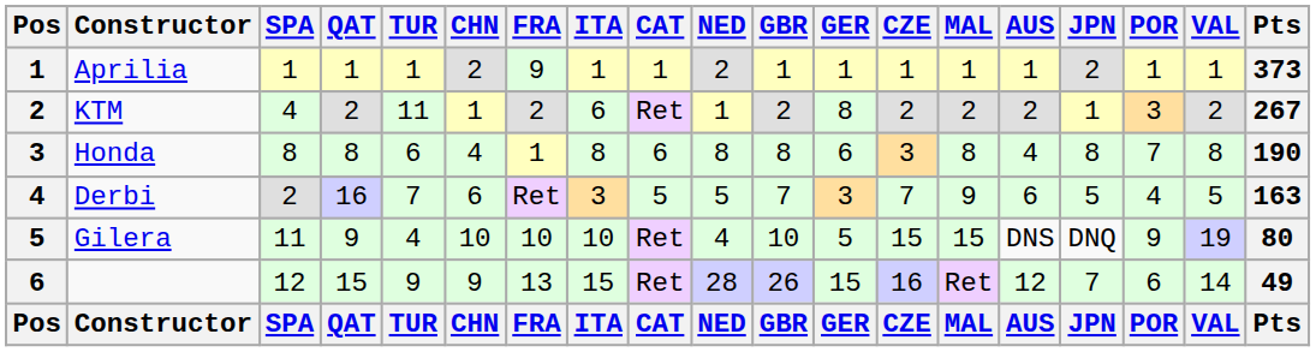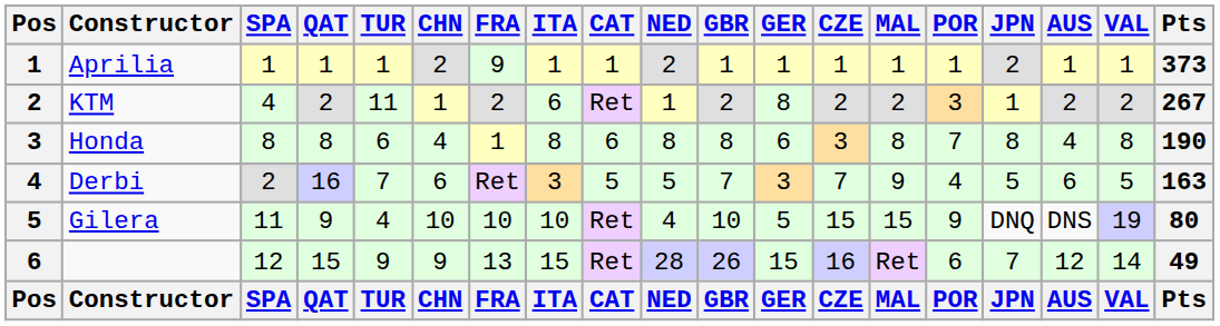 <table class="wikitable" style="font-size:85%; text-align:center">
 <tr valign="top">
 <th valign="middle" scope="col">Pos</th>
 <th valign="middle" scope="col">Constructor</th>
 <th><a href='#'>SPA</a><br></th>
 <th><a href='#'>QAT</a><br></th>
 <th><a href='#'>TUR</a><br></th>
 <th><a href='#'>CHN</a><br></th>
 <th><a href='#'>FRA</a><br></th>
 <th><a href='#'>ITA</a><br></th>
 <th><a href='#'>CAT</a><br></th>
 <th><a href='#'>NED</a><br></th>
 <th><a href='#'>GBR</a><br></th>
 <th><a href='#'>GER</a><br></th>
 <th><a href='#'>CZE</a><br></th>
 <th><a href='#'>MAL</a><br></th>
+<th><a href='#'>POR</a><br></th>
+<th><a href='#'>JPN</a><br></th>
 <th><a href='#'>AUS</a><br></th>
-<th><a href='#'>JPN</a><br></th>
-<th><a href='#'>POR</a><br></th>
 <th><a href='#'>VAL</a><br></th>
 <th valign="middle">Pts</th>
 </tr>
 <tr>
 <th>1</th>
 <td align="left"> <a href='#'>Aprilia</a></td>
 <td style="background:#ffffbf;">1</td>
 <td style="background:#ffffbf;">1</td>
 <td style="background:#ffffbf;">1</td>
 <td style="background:#dfdfdf;">2</td>
 <td style="background:#dfffdf;">9</td>
 <td style="background:#ffffbf;">1</td>
 <td style="background:#ffffbf;">1</td>
 <td style="background:#dfdfdf;">2</td>
 <td style="background:#ffffbf;">1</td>
 <td style="background:#ffffbf;">1</td>
 <td style="background:#ffffbf;">1</td>
 <td style="background:#ffffbf;">1</td>
 <td style="background:#ffffbf;">1</td>
 <td style="background:#dfdfdf;">2</td>
 <td style="background:#ffffbf;">1</td>
 <td style="background:#ffffbf;">1</td>
 <th>373</th>
 </tr>
 <tr>
 <th>2</th>
 <td align="left"> <a href='#'>KTM</a></td>
 <td style="background:#dfffdf;">4</td>
 <td style="background:#dfdfdf;">2</td>
 <td style="background:#dfffdf;">11</td>
 <td style="background:#ffffbf;">1</td>
 <td style="background:#dfdfdf;">2</td>
 <td style="background:#dfffdf;">6</td>
 <td style="background:#efcfff;">Ret</td>
 <td style="background:#ffffbf;">1</td>
 <td style="background:#dfdfdf;">2</td>
 <td style="background:#dfffdf;">8</td>
 <td style="background:#dfdfdf;">2</td>
 <td style="background:#dfdfdf;">2</td>
+<td style="background:#ffdf9f;">3</td>
+<td style="background:#ffffbf;">1</td>
 <td style="background:#dfdfdf;">2</td>
-<td style="background:#ffffbf;">1</td>
-<td style="background:#ffdf9f;">3</td>
 <td style="background:#dfdfdf;">2</td>
 <th>267</th>
 </tr>
 <tr>
 <th>3</th>
 <td align="left"> <a href='#'>Honda</a></td>
 <td style="background:#dfffdf;">8</td>
 <td style="background:#dfffdf;">8</td>
 <td style="background:#dfffdf;">6</td>
 <td style="background:#dfffdf;">4</td>
 <td style="background:#ffffbf;">1</td>
 <td style="background:#dfffdf;">8</td>
 <td style="background:#dfffdf;">6</td>
 <td style="background:#dfffdf;">8</td>
 <td style="background:#dfffdf;">8</td>
 <td style="background:#dfffdf;">6</td>
 <td style="background:#ffdf9f;">3</td>
 <td style="background:#dfffdf;">8</td>
+<td style="background:#dfffdf;">7</td>
+<td style="background:#dfffdf;">8</td>
 <td style="background:#dfffdf;">4</td>
-<td style="background:#dfffdf;">8</td>
-<td style="background:#dfffdf;">7</td>
 <td style="background:#dfffdf;">8</td>
 <th>190</th>
 </tr>
 <tr>
 <th>4</th>
 <td align="left"> <a href='#'>Derbi</a></td>
 <td style="background:#dfdfdf;">2</td>
 <td style="background:#cfcfff;">16</td>
 <td style="background:#dfffdf;">7</td>
 <td style="background:#dfffdf;">6</td>
 <td style="background:#efcfff;">Ret</td>
 <td style="background:#ffdf9f;">3</td>
 <td style="background:#dfffdf;">5</td>
 <td style="background:#dfffdf;">5</td>
 <td style="background:#dfffdf;">7</td>
 <td style="background:#ffdf9f;">3</td>
 <td style="background:#dfffdf;">7</td>
 <td style="background:#dfffdf;">9</td>
+<td style="background:#dfffdf;">4</td>
+<td style="background:#dfffdf;">5</td>
 <td style="background:#dfffdf;">6</td>
-<td style="background:#dfffdf;">5</td>
-<td style="background:#dfffdf;">4</td>
 <td style="background:#dfffdf;">5</td>
 <th>163</th>
 </tr>
 <tr>
 <th>5</th>
 <td align="left"> <a href='#'>Gilera</a></td>
 <td style="background:#dfffdf;">11</td>
 <td style="background:#dfffdf;">9</td>
 <td style="background:#dfffdf;">4</td>
 <td style="background:#dfffdf;">10</td>
 <td style="background:#dfffdf;">10</td>
 <td style="background:#dfffdf;">10</td>
 <td style="background:#efcfff;">Ret</td>
 <td style="background:#dfffdf;">4</td>
 <td style="background:#dfffdf;">10</td>
 <td style="background:#dfffdf;">5</td>
 <td style="background:#dfffdf;">15</td>
 <td style="background:#dfffdf;">15</td>
+<td style="background:#dfffdf;">9</td>
+<td>DNQ</td>
 <td>DNS</td>
-<td>DNQ</td>
-<td style="background:#dfffdf;">9</td>
 <td style="background:#cfcfff;">19</td>
 <th>80</th>
 </tr>
 <tr>
 <th>6</th>
 <td align="left"></td>
 <td style="background:#dfffdf;">12</td>
 <td style="background:#dfffdf;">15</td>
 <td style="background:#dfffdf;">9</td>
 <td style="background:#dfffdf;">9</td>
 <td style="background:#dfffdf;">13</td>
 <td style="background:#dfffdf;">15</td>
 <td style="background:#efcfff;">Ret</td>
 <td style="background:#cfcfff;">28</td>
 <td style="background:#cfcfff;">26</td>
 <td style="background:#dfffdf;">15</td>
 <td style="background:#cfcfff;">16</td>
 <td style="background:#efcfff;">Ret</td>
+<td style="background:#dfffdf;">6</td>
+<td style="background:#dfffdf;">7</td>
 <td style="background:#dfffdf;">12</td>
-<td style="background:#dfffdf;">7</td>
-<td style="background:#dfffdf;">6</td>
 <td style="background:#dfffdf;">14</td>
 <th>49</th>
 </tr>
 <tr valign="top">
 <th valign="middle">Pos</th>
 <th valign="middle">Constructor</th>
 <th><a href='#'>SPA</a><br></th>
 <th><a href='#'>QAT</a><br></th>
 <th><a href='#'>TUR</a><br></th>
 <th><a href='#'>CHN</a><br></th>
 <th><a href='#'>FRA</a><br></th>
 <th><a href='#'>ITA</a><br></th>
 <th><a href='#'>CAT</a><br></th>
 <th><a href='#'>NED</a><br></th>
 <th><a href='#'>GBR</a><br></th>
 <th><a href='#'>GER</a><br></th>
 <th><a href='#'>CZE</a><br></th>
 <th><a href='#'>MAL</a><br></th>
+<th><a href='#'>POR</a><br></th>
+<th><a href='#'>JPN</a><br></th>
 <th><a href='#'>AUS</a><br></th>
-<th><a href='#'>JPN</a><br></th>
-<th><a href='#'>POR</a><br></th>
 <th><a href='#'>VAL</a><br></th>
 <th valign="middle">Pts</th>
 </tr>
 </table>
